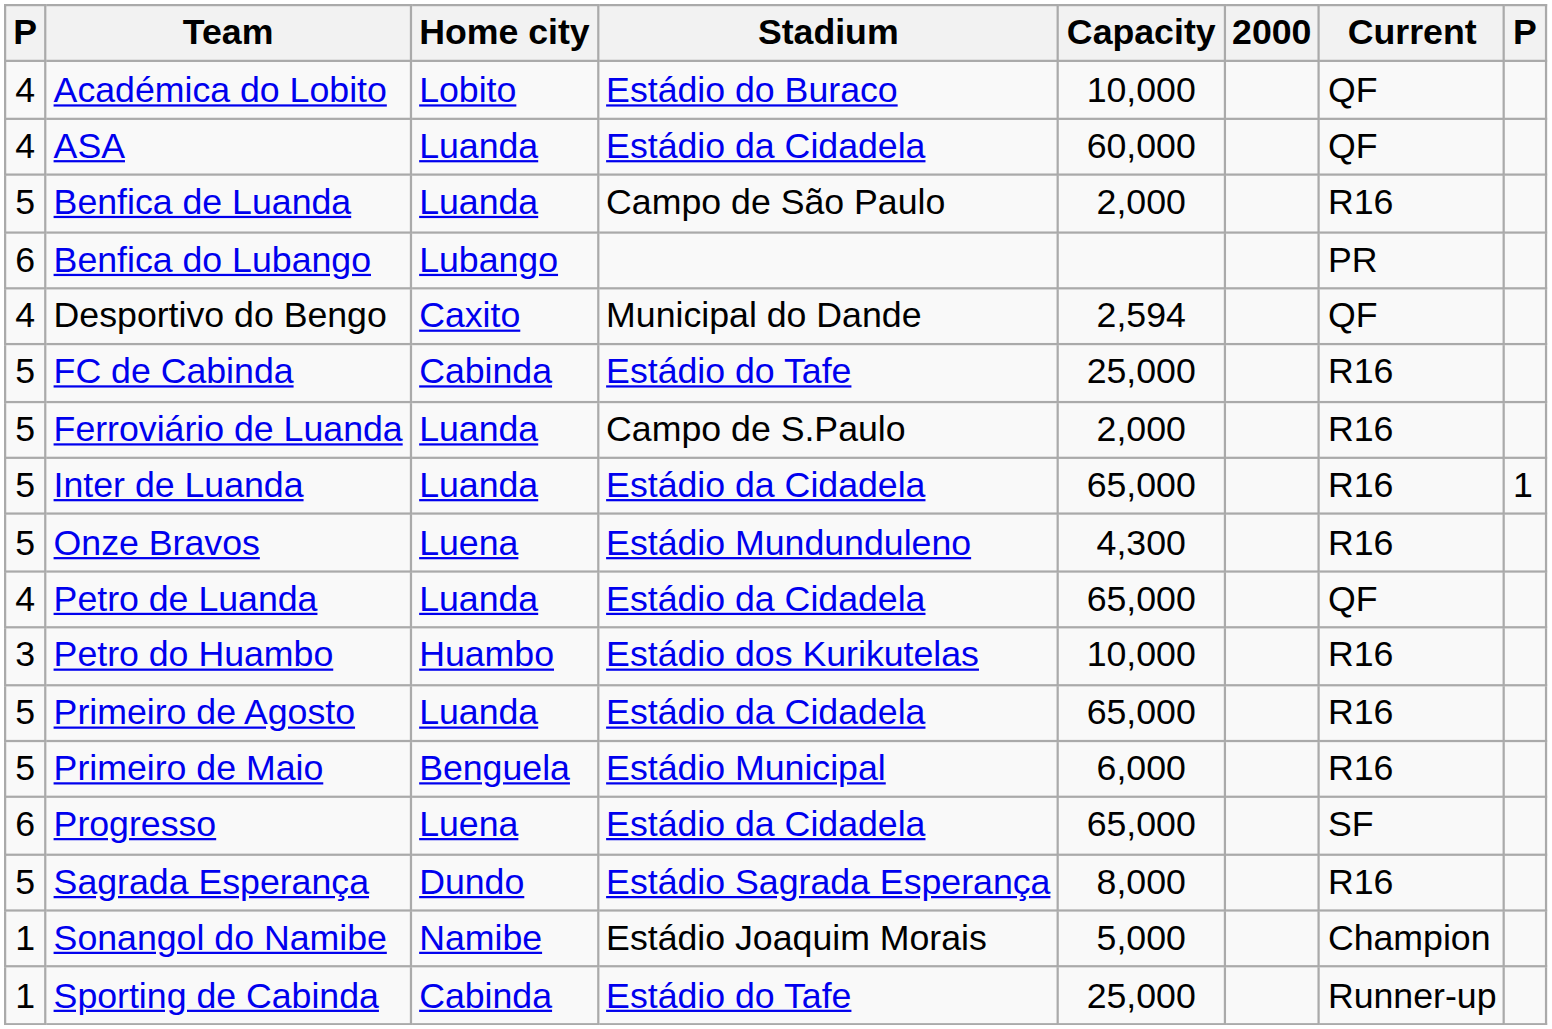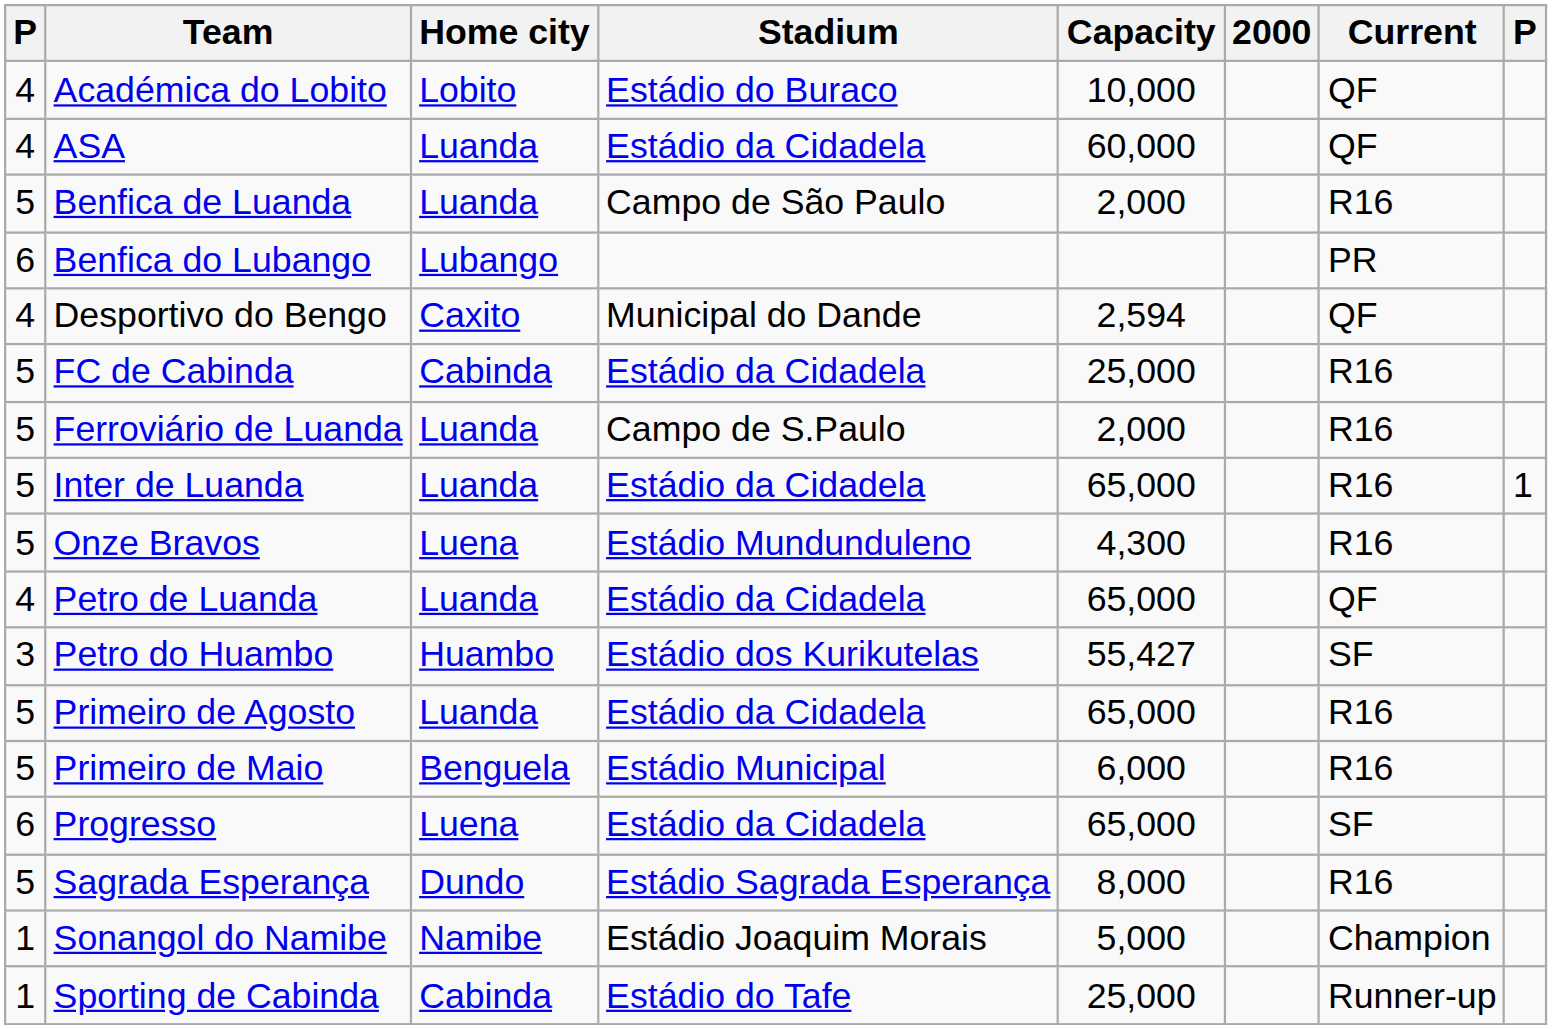 <table class="wikitable sortable">
 <tr>
 <th>P</th>
 <th>Team</th>
 <th>Home city</th>
 <th>Stadium</th>
 <th>Capacity</th>
 <th>2000</th>
 <th>Current</th>
 <th>P</th>
 </tr>
 <tr>
 <td align=center>4</td>
 <td><a href='#'>Académica do Lobito</a></td>
 <td><a href='#'>Lobito</a></td>
 <td><a href='#'>Estádio do Buraco</a></td>
 <td align="center">10,000</td>
 <td></td>
 <td data-sort-value="4">QF</td>
 <td></td>
 </tr>
 <tr>
 <td align=center>4</td>
 <td><a href='#'>ASA</a></td>
 <td><a href='#'>Luanda</a></td>
 <td><a href='#'>Estádio da Cidadela</a></td>
 <td align="center">60,000</td>
 <td></td>
 <td data-sort-value="4">QF</td>
 <td></td>
 </tr>
 <tr>
 <td align=center>5</td>
 <td><a href='#'>Benfica de Luanda</a></td>
 <td><a href='#'>Luanda</a></td>
 <td>Campo de São Paulo</td>
 <td align="center">2,000</td>
 <td></td>
 <td data-sort-value="5">R16</td>
 <td align=center></td>
 </tr>
 <tr>
 <td align=center>6</td>
 <td><a href='#'>Benfica do Lubango</a></td>
 <td><a href='#'>Lubango</a></td>
 <td></td>
 <td align="center"></td>
 <td></td>
 <td data-sort-value="6">PR</td>
 <td></td>
 </tr>
 <tr>
 <td align=center>4</td>
 <td>Desportivo do Bengo</td>
 <td><a href='#'>Caxito</a></td>
 <td>Municipal do Dande</td>
 <td align="center">2,594</td>
 <td></td>
 <td data-sort-value="4">QF</td>
 <td></td>
 </tr>
 <tr>
 <td align=center>5</td>
 <td><a href='#'>FC de Cabinda</a></td>
 <td><a href='#'>Cabinda</a></td>
-<td><a href='#'>Estádio do Tafe</a></td>
+<td><a href='#'>Estádio da Cidadela</a></td>
 <td align="center">25,000</td>
 <td></td>
 <td data-sort-value="5">R16</td>
 <td></td>
 </tr>
 <tr>
 <td align=center>5</td>
 <td><a href='#'>Ferroviário de Luanda</a></td>
 <td><a href='#'>Luanda</a></td>
 <td>Campo de S.Paulo</td>
 <td align="center">2,000</td>
 <td></td>
 <td data-sort-value="5">R16</td>
 <td></td>
 </tr>
 <tr>
 <td align=center>5</td>
 <td><a href='#'>Inter de Luanda</a></td>
 <td><a href='#'>Luanda</a></td>
 <td><a href='#'>Estádio da Cidadela</a></td>
 <td align="center">65,000</td>
 <td></td>
 <td data-sort-value="5">R16</td>
 <td> 1</td>
 </tr>
 <tr>
 <td align=center>5</td>
 <td><a href='#'>Onze Bravos</a></td>
 <td><a href='#'>Luena</a></td>
 <td><a href='#'>Estádio Mundunduleno</a></td>
 <td align="center">4,300</td>
 <td></td>
 <td data-sort-value="5">R16</td>
 <td></td>
 </tr>
 <tr>
 <td align=center>4</td>
 <td><a href='#'>Petro de Luanda</a></td>
 <td><a href='#'>Luanda</a></td>
 <td><a href='#'>Estádio da Cidadela</a></td>
 <td align="center">65,000</td>
 <td></td>
 <td data-sort-value="4">QF</td>
 <td></td>
 </tr>
 <tr>
 <td align=center>3</td>
 <td><a href='#'>Petro do Huambo</a></td>
 <td><a href='#'>Huambo</a></td>
 <td><a href='#'>Estádio dos Kurikutelas</a></td>
-<td align="center">10,000</td>
+<td align="center">55,427</td>
 <td></td>
-<td data-sort-value="5">R16</td>
+<td data-sort-value="3">SF</td>
 <td align=center></td>
 </tr>
 <tr>
 <td align=center>5</td>
 <td><a href='#'>Primeiro de Agosto</a></td>
 <td><a href='#'>Luanda</a></td>
 <td><a href='#'>Estádio da Cidadela</a></td>
 <td align="center">65,000</td>
 <td></td>
 <td data-sort-value="5">R16</td>
 <td></td>
 </tr>
 <tr>
 <td align=center>5</td>
 <td><a href='#'>Primeiro de Maio</a></td>
 <td><a href='#'>Benguela</a></td>
 <td><a href='#'>Estádio Municipal</a></td>
 <td align="center">6,000</td>
 <td></td>
 <td data-sort-value="5">R16</td>
 <td align=center></td>
 </tr>
 <tr>
 <td align=center>6</td>
 <td><a href='#'>Progresso</a></td>
 <td><a href='#'>Luena</a></td>
 <td><a href='#'>Estádio da Cidadela</a></td>
 <td align="center">65,000</td>
 <td></td>
 <td data-sort-value="3">SF</td>
 <td align=center></td>
 </tr>
 <tr>
 <td align=center>5</td>
 <td><a href='#'>Sagrada Esperança</a></td>
 <td><a href='#'>Dundo</a></td>
 <td><a href='#'>Estádio Sagrada Esperança</a></td>
 <td align="center">8,000</td>
 <td></td>
 <td data-sort-value="5">R16</td>
 <td></td>
 </tr>
 <tr>
 <td align=center>1</td>
 <td><a href='#'>Sonangol do Namibe</a></td>
 <td><a href='#'>Namibe</a></td>
 <td>Estádio Joaquim Morais</td>
 <td align="center">5,000</td>
 <td></td>
 <td data-sort-value="1">Champion</td>
 <td></td>
 </tr>
 <tr>
 <td align=center>1</td>
 <td><a href='#'>Sporting de Cabinda</a></td>
 <td><a href='#'>Cabinda</a></td>
 <td><a href='#'>Estádio do Tafe</a></td>
 <td align="center">25,000</td>
 <td></td>
 <td data-sort-value="2">Runner-up</td>
 <td align=center></td>
 </tr>
 </table>
